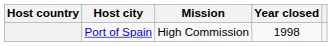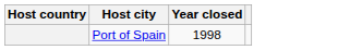 <table class="wikitable plainrowheaders" style="text-align:center;">
 <tr>
 <th scope="col">Host country</th>
 <th scope="col">Host city</th>
-<th scope="col">Mission</th>
 <th scope="col">Year closed</th>
 <th scope="col"></th>
 </tr>
 <tr>
 <th scope="row"></th>
 <td><a href='#'>Port of Spain</a></td>
-<td>High Commission</td>
 <td>1998</td>
 <td></td>
 </tr>
 </table>
